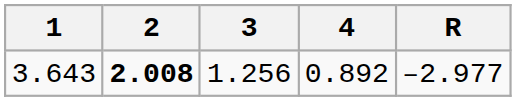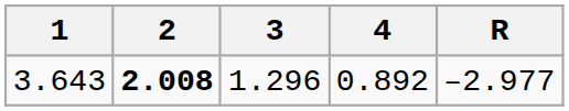 <table class="wikitable" border="1">
 <tr>
 <th>1</th>
 <th>2</th>
 <th>3</th>
 <th>4</th>
 <th>R</th>
 </tr>
 <tr>
 <td>3.643</td>
 <td><strong>2.008</strong></td>
-<td>1.256</td>
+<td>1.296</td>
 <td>0.892</td>
 <td>–2.977</td>
 </tr>
 </table>
